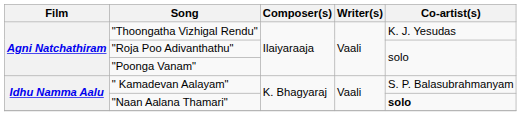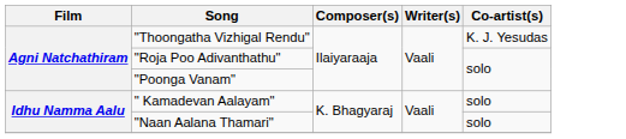 <table class="wikitable">
 <tr>
 <th>Film</th>
 <th>Song</th>
 <th>Composer(s)</th>
 <th>Writer(s)</th>
 <th>Co-artist(s)</th>
 </tr>
 <tr>
 <th Rowspan=3><em><a href='#'>Agni Natchathiram</a></em></th>
 <td>"Thoongatha Vizhigal Rendu"</td>
 <td Rowspan=3>Ilaiyaraaja</td>
 <td rowspan=3>Vaali</td>
 <td>K. J. Yesudas</td>
 </tr>
 <tr>
 <td>"Roja Poo Adivanthathu"</td>
 <td rowspan=2>solo</td>
 </tr>
 <tr>
 <td>"Poonga Vanam"</td>
 </tr>
 <tr>
 <th Rowspan=2><em><a href='#'>Idhu Namma Aalu</a></em></th>
 <td>" Kamadevan Aalayam"</td>
 <td Rowspan=2>K. Bhagyaraj</td>
 <td Rowspan=2>Vaali</td>
-<td rowspan=1>S. P. Balasubrahmanyam</td>
+<td>solo</td>
 </tr>
 <tr>
 <td>"Naan Aalana Thamari"</td>
-<td><strong>solo</strong></td>
+<td>solo</td>
 </tr>
 <tr>
 </tr>
 </table>
